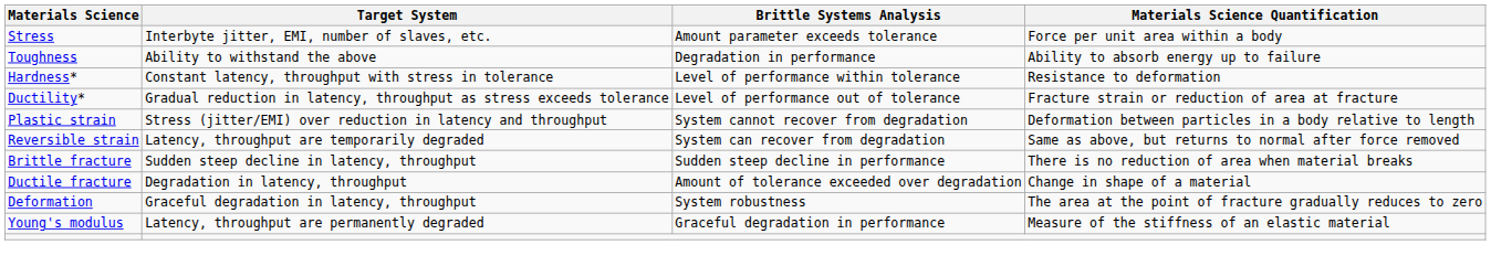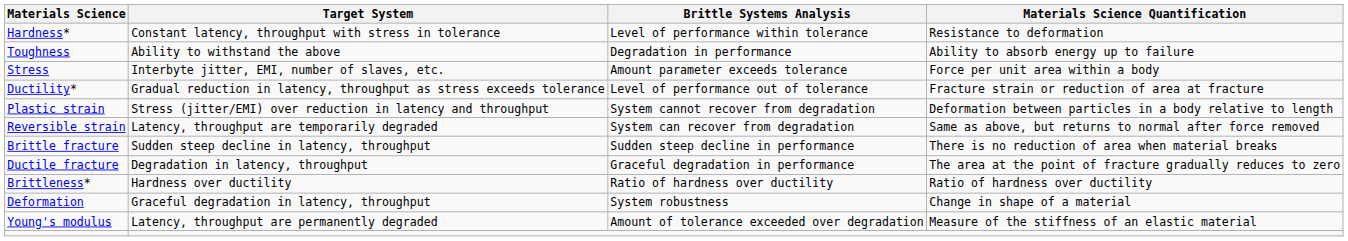 <table class="wikitable">
 <tr>
 <th>Materials Science</th>
 <th>Target System</th>
 <th>Brittle Systems Analysis</th>
 <th>Materials Science Quantification</th>
 </tr>
 <tr>
-<td><a href='#'>Stress</a></td>
-<td>Interbyte jitter, EMI, number of slaves, etc.</td>
-<td>Amount parameter exceeds tolerance</td>
-<td>Force per unit area within a body</td>
+<td><a href='#'>Hardness</a>*</td>
+<td>Constant latency, throughput with stress in tolerance</td>
+<td>Level of performance within tolerance</td>
+<td>Resistance to deformation</td>
 </tr>
 <tr>
 <td><a href='#'>Toughness</a></td>
 <td>Ability to withstand the above</td>
 <td>Degradation in performance</td>
 <td>Ability to absorb energy up to failure</td>
 </tr>
 <tr>
-<td><a href='#'>Hardness</a>*</td>
-<td>Constant latency, throughput with stress in tolerance</td>
-<td>Level of performance within tolerance</td>
-<td>Resistance to deformation</td>
+<td><a href='#'>Stress</a></td>
+<td>Interbyte jitter, EMI, number of slaves, etc.</td>
+<td>Amount parameter exceeds tolerance</td>
+<td>Force per unit area within a body</td>
 </tr>
 <tr>
 <td><a href='#'>Ductility</a>*</td>
 <td>Gradual reduction in latency, throughput as stress exceeds tolerance</td>
 <td>Level of performance out of tolerance</td>
 <td>Fracture strain or reduction of area at fracture</td>
 </tr>
 <tr>
 <td><a href='#'>Plastic strain</a></td>
 <td>Stress (jitter/EMI) over reduction in latency and throughput</td>
 <td>System cannot recover from degradation</td>
 <td>Deformation between particles in a body relative to length</td>
 </tr>
 <tr>
 <td><a href='#'>Reversible strain</a></td>
 <td>Latency, throughput are temporarily degraded</td>
 <td>System can recover from degradation</td>
 <td>Same as above, but returns to normal after force removed</td>
 </tr>
 <tr>
 <td><a href='#'>Brittle fracture</a></td>
 <td>Sudden steep decline in latency, throughput</td>
 <td>Sudden steep decline in performance</td>
 <td>There is no reduction of area when material breaks</td>
 </tr>
 <tr>
 <td><a href='#'>Ductile fracture</a></td>
 <td>Degradation in latency, throughput</td>
-<td>Amount of tolerance exceeded over degradation</td>
-<td>Change in shape of a material</td>
+<td>Graceful degradation in performance</td>
+<td>The area at the point of fracture gradually reduces to zero</td>
+</tr>
+<tr>
+<td><a href='#'>Brittleness</a>*</td>
+<td>Hardness over ductility</td>
+<td>Ratio of hardness over ductility</td>
+<td>Ratio of hardness over ductility</td>
 </tr>
 <tr>
 <td><a href='#'>Deformation</a></td>
 <td>Graceful degradation in latency, throughput</td>
 <td>System robustness</td>
-<td>The area at the point of fracture gradually reduces to zero</td>
+<td>Change in shape of a material</td>
 </tr>
 <tr>
 <td><a href='#'>Young's modulus</a></td>
 <td>Latency, throughput are permanently degraded</td>
-<td>Graceful degradation in performance</td>
+<td>Amount of tolerance exceeded over degradation</td>
 <td>Measure of the stiffness of an elastic material</td>
 </tr>
 <tr>
 <td></td>
 </tr>
 </table>
